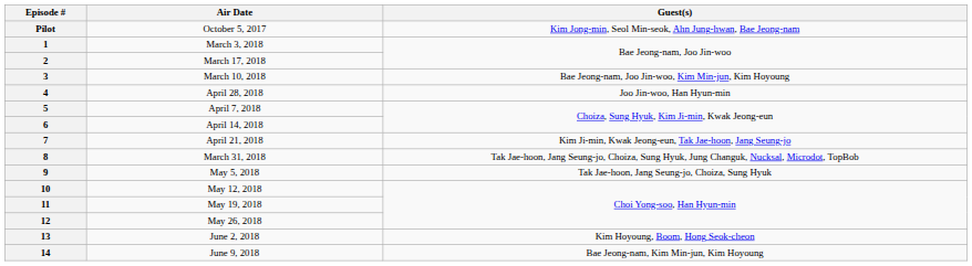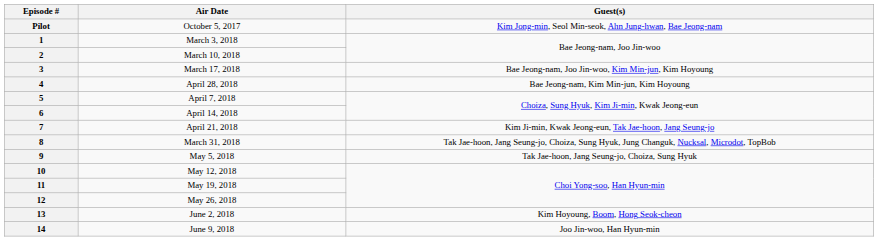 <table class="wikitable" style="text-align:center; font-size:90%; width:90%;">
 <tr>
 <th width="50">Episode #</th>
 <th width="200">Air Date</th>
 <th width="400">Guest(s)</th>
 </tr>
 <tr>
 <th>Pilot</th>
 <td>October 5, 2017</td>
 <td><a href='#'>Kim Jong-min</a>, Seol Min-seok, <a href='#'>Ahn Jung-hwan</a>, <a href='#'>Bae Jeong-nam</a></td>
 </tr>
 <tr>
 <th>1</th>
 <td>March 3, 2018</td>
 <td rowspan="2">Bae Jeong-nam, Joo Jin-woo</td>
 </tr>
 <tr>
 <th>2</th>
-<td>March 17, 2018</td>
+<td>March 10, 2018</td>
 </tr>
 <tr>
 <th>3</th>
-<td>March 10, 2018</td>
+<td>March 17, 2018</td>
 <td>Bae Jeong-nam, Joo Jin-woo, <a href='#'>Kim Min-jun</a>, Kim Hoyoung</td>
 </tr>
 <tr>
 <th>4</th>
 <td>April 28, 2018</td>
-<td>Joo Jin-woo, Han Hyun-min</td>
+<td>Bae Jeong-nam, Kim Min-jun, Kim Hoyoung</td>
 </tr>
 <tr>
 <th>5</th>
 <td>April 7, 2018</td>
 <td rowspan="2"><a href='#'>Choiza</a>, <a href='#'>Sung Hyuk</a>, <a href='#'>Kim Ji-min</a>, Kwak Jeong-eun</td>
 </tr>
 <tr>
 <th>6</th>
 <td>April 14, 2018</td>
 </tr>
 <tr>
 <th>7</th>
 <td>April 21, 2018</td>
 <td>Kim Ji-min, Kwak Jeong-eun, <a href='#'>Tak Jae-hoon</a>, <a href='#'>Jang Seung-jo</a></td>
 </tr>
 <tr>
 <th>8</th>
 <td>March 31, 2018</td>
 <td>Tak Jae-hoon, Jang Seung-jo, Choiza, Sung Hyuk, Jung Changuk, <a href='#'>Nucksal</a>, <a href='#'>Microdot</a>, TopBob</td>
 </tr>
 <tr>
 <th>9</th>
 <td>May 5, 2018</td>
 <td>Tak Jae-hoon, Jang Seung-jo, Choiza, Sung Hyuk</td>
 </tr>
 <tr>
 <th>10</th>
 <td>May 12, 2018</td>
 <td rowspan="3"><a href='#'>Choi Yong-soo</a>, <a href='#'>Han Hyun-min</a></td>
 </tr>
 <tr>
 <th>11</th>
 <td>May 19, 2018</td>
 </tr>
 <tr>
 <th>12</th>
 <td>May 26, 2018</td>
 </tr>
 <tr>
 <th>13</th>
 <td>June 2, 2018</td>
 <td>Kim Hoyoung, <a href='#'>Boom</a>, <a href='#'>Hong Seok-cheon</a></td>
 </tr>
 <tr>
 <th>14</th>
 <td>June 9, 2018</td>
-<td>Bae Jeong-nam, Kim Min-jun, Kim Hoyoung</td>
+<td>Joo Jin-woo, Han Hyun-min</td>
 </tr>
 </table>
